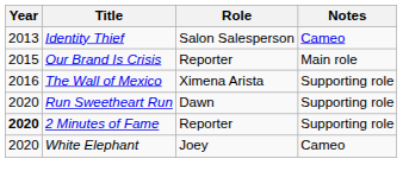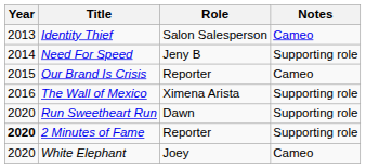 <table class="wikitable sortable">
 <tr>
 <th scope="col">Year</th>
 <th scope="col">Title</th>
 <th scope="col">Role</th>
 <th scope="col" class="unsortable">Notes</th>
 </tr>
 <tr>
 <td>2013</td>
 <td><em><a href='#'>Identity Thief</a></em></td>
 <td>Salon Salesperson</td>
 <td><a href='#'>Cameo</a></td>
 </tr>
 <tr>
+<td>2014</td>
+<td><a href='#'><em>Need For Speed</em></a></td>
+<td>Jeny B</td>
+<td>Supporting role</td>
+</tr>
+<tr>
 <td>2015</td>
 <td><a href='#'><em>Our Brand Is Crisis</em></a></td>
 <td>Reporter</td>
-<td>Main role</td>
+<td>Cameo</td>
 </tr>
 <tr>
 <td>2016</td>
 <td><em><a href='#'>The Wall of Mexico</a></em></td>
 <td>Ximena Arista</td>
 <td>Supporting role</td>
 </tr>
 <tr>
 <td>2020</td>
 <td><em><a href='#'>Run Sweetheart Run</a></em></td>
 <td>Dawn</td>
 <td>Supporting role</td>
 </tr>
 <tr>
 <td><strong>2020</strong></td>
 <td><em><a href='#'>2 Minutes of Fame</a></em></td>
 <td>Reporter</td>
 <td>Supporting role</td>
 </tr>
 <tr>
 <td>2020</td>
 <td><em>White Elephant</em></td>
 <td>Joey</td>
 <td>Cameo</td>
 </tr>
 </table>
